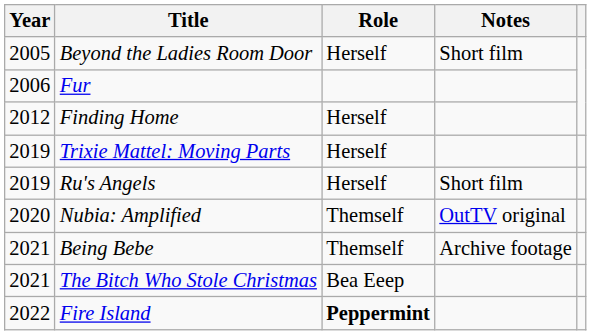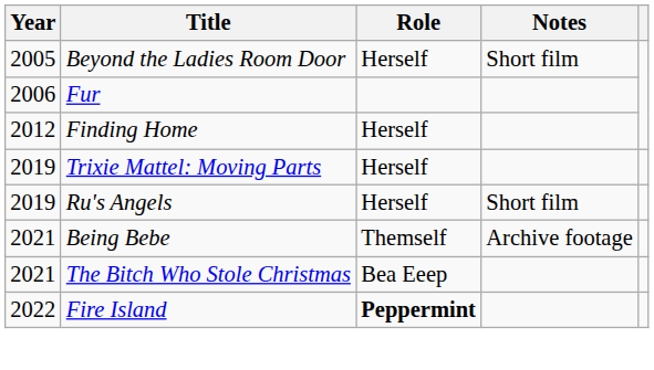 <table class="wikitable sortable">
 <tr>
 <th>Year</th>
 <th>Title</th>
 <th>Role</th>
 <th class="unsortable">Notes</th>
 <th style="text-align: center;" class="unsortable"></th>
 </tr>
 <tr>
 <td>2005</td>
 <td><em>Beyond the Ladies Room Door</em></td>
 <td>Herself</td>
 <td>Short film</td>
 </tr>
 <tr>
 <td>2006</td>
 <td><em><a href='#'>Fur</a></em></td>
 <td></td>
 <td></td>
 </tr>
 <tr>
 <td>2012</td>
 <td><em>Finding Home</em></td>
 <td>Herself</td>
 <td></td>
 </tr>
 <tr>
 <td>2019</td>
 <td><em><a href='#'>Trixie Mattel: Moving Parts</a></em></td>
 <td>Herself</td>
 <td></td>
 <td style="text-align: center;"></td>
 </tr>
 <tr>
 <td>2019</td>
 <td><em>Ru's Angels</em></td>
 <td>Herself</td>
 <td>Short film</td>
 <td style="text-align: center;"></td>
 </tr>
 <tr>
-<td>2020</td>
-<td><em>Nubia: Amplified</em></td>
-<td>Themself</td>
-<td><a href='#'>OutTV</a> original</td>
-<td style="text-align: center;"></td>
-</tr>
-<tr>
 <td>2021</td>
 <td><em>Being Bebe</em></td>
 <td>Themself</td>
 <td>Archive footage</td>
 <td style="text-align: center;"></td>
 </tr>
 <tr>
 <td>2021</td>
 <td><em><a href='#'>The Bitch Who Stole Christmas</a></em></td>
 <td>Bea Eeep</td>
 <td></td>
 <td style="text-align: center;"></td>
 </tr>
 <tr>
 <td>2022</td>
 <td><em><a href='#'>Fire Island</a></em></td>
 <td><strong>Peppermint</strong></td>
 <td></td>
 <td style="text-align: center;"></td>
 </tr>
 </table>
